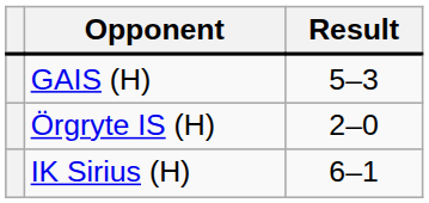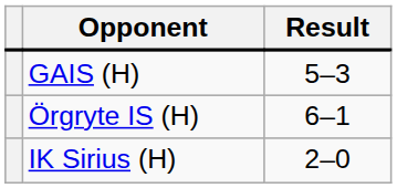 <table class="wikitable plainrowheaders" style="text-align:center;margin-left:1em;float:right;clear:right;min-width:226px">
 <tr>
 <th scope="col"></th>
 <th scope="col">Opponent</th>
 <th scope="col">Result</th>
 </tr>
 <tr style="border-top:2px solid black">
 <th scope="row" style="text-align:center"></th>
 <td align="left"><a href='#'>GAIS</a> (H)</td>
 <td>5–3</td>
 </tr>
 <tr>
 <th scope="row" style="text-align:center"></th>
 <td align="left"><a href='#'>Örgryte IS</a> (H)</td>
-<td>2–0</td>
+<td>6–1</td>
 </tr>
 <tr>
 <th scope="row" style="text-align:center"></th>
 <td align="left"><a href='#'>IK Sirius</a> (H)</td>
-<td>6–1</td>
+<td>2–0</td>
 </tr>
 </table>
